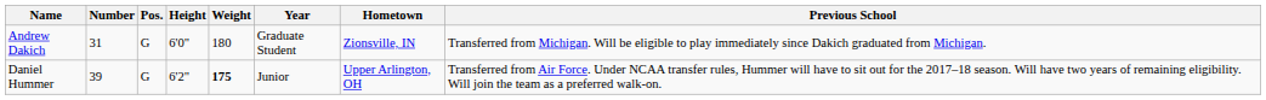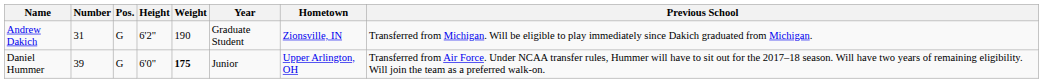 <table class="wikitable sortable" border="1">
 <tr>
 <th>Name</th>
 <th>Number</th>
 <th>Pos.</th>
 <th>Height</th>
 <th>Weight</th>
 <th>Year</th>
 <th>Hometown</th>
 <th class="unsortable">Previous School</th>
 </tr>
 <tr>
 <td><a href='#'>Andrew Dakich</a></td>
 <td>31</td>
 <td>G</td>
-<td>6'0"</td>
-<td>180</td>
+<td>6'2"</td>
+<td>190</td>
 <td>Graduate Student</td>
 <td><a href='#'>Zionsville, IN</a></td>
 <td>Transferred from <a href='#'>Michigan</a>. Will be eligible to play immediately since Dakich graduated from <a href='#'>Michigan</a>.</td>
 </tr>
 <tr>
 <td>Daniel Hummer</td>
 <td>39</td>
 <td>G</td>
-<td>6'2"</td>
+<td>6'0"</td>
 <td><strong>175</strong></td>
 <td>Junior</td>
 <td><a href='#'>Upper Arlington, OH</a></td>
 <td>Transferred from <a href='#'>Air Force</a>. Under NCAA transfer rules, Hummer will have to sit out for the 2017–18 season. Will have two years of remaining eligibility. Will join the team as a preferred walk-on.</td>
 </tr>
 </table>
